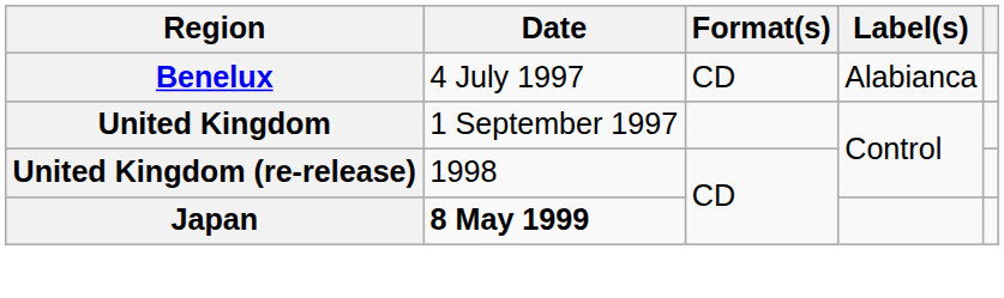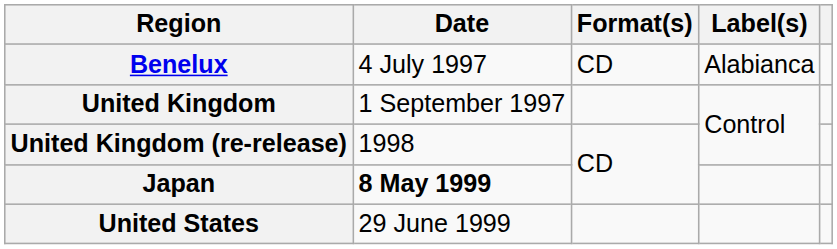 <table class="wikitable plainrowheaders">
 <tr>
 <th scope="col">Region</th>
 <th scope="col">Date</th>
 <th scope="col">Format(s)</th>
 <th scope="col">Label(s)</th>
 <th scope="col"></th>
 </tr>
 <tr>
 <th scope="row"><a href='#'>Benelux</a></th>
 <td>4 July 1997</td>
 <td>CD</td>
 <td>Alabianca</td>
 <td></td>
 </tr>
 <tr>
 <th scope="row">United Kingdom</th>
 <td>1 September 1997</td>
 <td></td>
 <td rowspan="2">Control</td>
 <td></td>
 </tr>
 <tr>
 <th scope="row">United Kingdom (re-release)</th>
 <td>1998</td>
 <td rowspan="2">CD</td>
 <td></td>
 </tr>
 <tr>
 <th scope="row">Japan</th>
 <td><strong>8 May 1999</strong></td>
 <td></td>
 <td></td>
 </tr>
+<tr>
+<th scope="row">United States</th>
+<td>29 June 1999</td>
+<td></td>
+<td></td>
+<td></td>
+</tr>
 </table>
